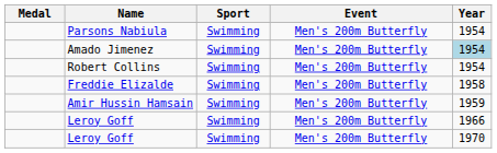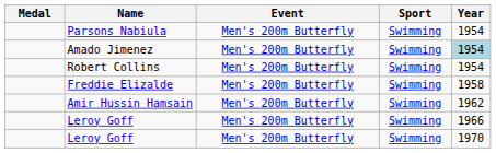 <table class="wikitable"  style="font-size:100%;  text-align:center;">
 <tr>
 <th width="65">Medal</th>
 <th width="150">Name</th>
+<th width="210">Event</th>
 <th width="80">Sport</th>
-<th width="210">Event</th>
 <th width="40">Year</th>
 </tr>
 <tr>
 <td></td>
 <td align=left><a href='#'>Parsons Nabiula</a></td>
+<td><a href='#'>Men's 200m Butterfly</a></td>
 <td><a href='#'>Swimming</a></td>
-<td><a href='#'>Men's 200m Butterfly</a></td>
 <td>1954</td>
 </tr>
 <tr>
 <td></td>
 <td align=left>Amado Jimenez</td>
+<td><a href='#'>Men's 200m Butterfly</a></td>
 <td><a href='#'>Swimming</a></td>
-<td><a href='#'>Men's 200m Butterfly</a></td>
 <td style="background: lightblue;">1954</td>
 </tr>
 <tr>
 <td></td>
 <td align=left>Robert Collins</td>
+<td><a href='#'>Men's 200m Butterfly</a></td>
 <td><a href='#'>Swimming</a></td>
-<td><a href='#'>Men's 200m Butterfly</a></td>
 <td>1954</td>
 </tr>
 <tr>
 <td></td>
 <td align=left><a href='#'>Freddie Elizalde</a></td>
+<td><a href='#'>Men's 200m Butterfly</a></td>
 <td><a href='#'>Swimming</a></td>
-<td><a href='#'>Men's 200m Butterfly</a></td>
 <td>1958</td>
 </tr>
 <tr>
 <td></td>
 <td align=left><a href='#'>Amir Hussin Hamsain</a></td>
+<td><a href='#'>Men's 200m Butterfly</a></td>
 <td><a href='#'>Swimming</a></td>
-<td><a href='#'>Men's 200m Butterfly</a></td>
-<td>1959</td>
+<td>1962</td>
 </tr>
 <tr>
 <td></td>
 <td align=left><a href='#'>Leroy Goff</a></td>
+<td><a href='#'>Men's 200m Butterfly</a></td>
 <td><a href='#'>Swimming</a></td>
-<td><a href='#'>Men's 200m Butterfly</a></td>
 <td>1966</td>
 </tr>
 <tr>
 <td></td>
 <td align=left><a href='#'>Leroy Goff</a></td>
+<td><a href='#'>Men's 200m Butterfly</a></td>
 <td><a href='#'>Swimming</a></td>
-<td><a href='#'>Men's 200m Butterfly</a></td>
 <td>1970</td>
 </tr>
 </table>
